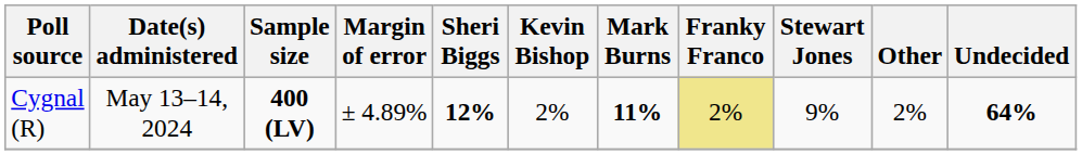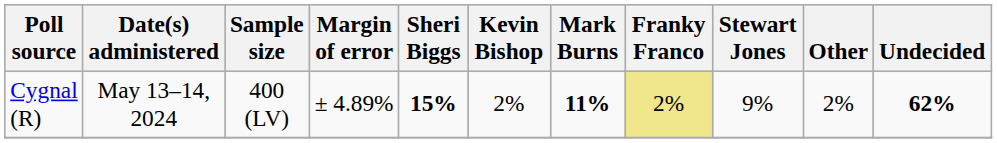 <table class="wikitable" style="font-size:90%;text-align:center;">
 <tr valign=bottom>
 <th>Poll source</th>
 <th>Date(s)<br>administered</th>
 <th>Sample<br>size</th>
 <th>Margin<br>of error</th>
 <th style="width:75px;">Sheri<br>Biggs</th>
 <th style="width:75px;">Kevin<br>Bishop</th>
 <th style="width:75px;">Mark<br>Burns</th>
 <th style="width:75px;">Franky<br>Franco</th>
 <th style="width:75px;">Stewart<br>Jones</th>
 <th>Other</th>
 <th>Undecided</th>
 </tr>
 <tr>
 <td style="text-align:left;"><a href='#'>Cygnal</a> (R)</td>
 <td>May 13–14, 2024</td>
-<td><strong>400 (LV)</strong></td>
+<td>400 (LV)</td>
 <td>± 4.89%</td>
-<td><strong>12%</strong></td>
+<td><strong>15%</strong></td>
 <td>2%</td>
 <td><strong>11%</strong></td>
 <td style="background: khaki;">2%</td>
 <td>9%</td>
 <td>2%</td>
-<td><strong>64%</strong></td>
+<td><strong>62%</strong></td>
 </tr>
 <tr>
 </tr>
 </table>
